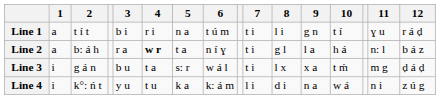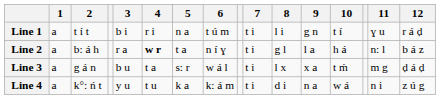 <table class="wikitable">
 <tr>
 <th width="80"></th>
 <th width="40">1</th>
 <th width="70">2</th>
 <th></th>
 <th width="60">3</th>
 <th width="60">4</th>
 <th width="60">5</th>
 <th width="70">6</th>
 <th></th>
 <th width="60">7</th>
 <th width="60">8</th>
 <th width="60">9</th>
 <th width="60">10</th>
 <th></th>
 <th width="60">11</th>
 <th width="70">12</th>
 </tr>
 <tr>
 <th>Line 1</th>
 <td>a</td>
 <td>t í t</td>
 <td></td>
 <td>b i</td>
 <td>r i</td>
 <td>n a</td>
 <td>t ú m</td>
 <td></td>
 <td>t i</td>
 <td>l i</td>
 <td>g n</td>
 <td>t í</td>
 <td></td>
 <td>ɣ u</td>
 <td>r á ḍ</td>
 </tr>
 <tr>
 <th>Line 2</th>
 <td>a</td>
 <td>b: á h</td>
 <td></td>
 <td>r a</td>
 <td><strong>w r</strong></td>
 <td>t a</td>
 <td>n í ɣ</td>
 <td></td>
 <td>t i</td>
 <td>g l</td>
 <td>l a</td>
 <td>h á</td>
 <td></td>
 <td>n: l</td>
 <td>b á z</td>
 </tr>
 <tr>
 <th>Line 3</th>
-<td>i</td>
+<td>a</td>
 <td>g á n</td>
 <td></td>
 <td>b u</td>
 <td>t a</td>
 <td>s: r</td>
 <td>w á l</td>
 <td></td>
 <td>t i</td>
 <td>l x</td>
 <td>x a</td>
 <td>t ḿ</td>
 <td></td>
 <td>m g</td>
 <td>ḍ á ḍ</td>
 </tr>
 <tr>
 <th>Line 4</th>
-<td>i</td>
+<td>a</td>
 <td>k°: ń t</td>
 <td></td>
 <td>y u</td>
 <td>t u</td>
 <td>k a</td>
 <td>k: á m</td>
 <td></td>
-<td>l i</td>
+<td>t i</td>
 <td>d i</td>
 <td>n a</td>
 <td>w á</td>
 <td></td>
 <td>n i</td>
 <td>z ú g</td>
 </tr>
 </table>
